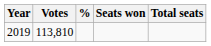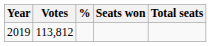 <table class="wikitable">
 <tr>
 <th>Year</th>
 <th>Votes</th>
 <th>%</th>
 <th>Seats won</th>
 <th>Total seats</th>
 </tr>
 <tr>
 <td>2019</td>
-<td>113,810</td>
+<td>113,812</td>
 <td></td>
 <td></td>
 <td></td>
 </tr>
 </table>
